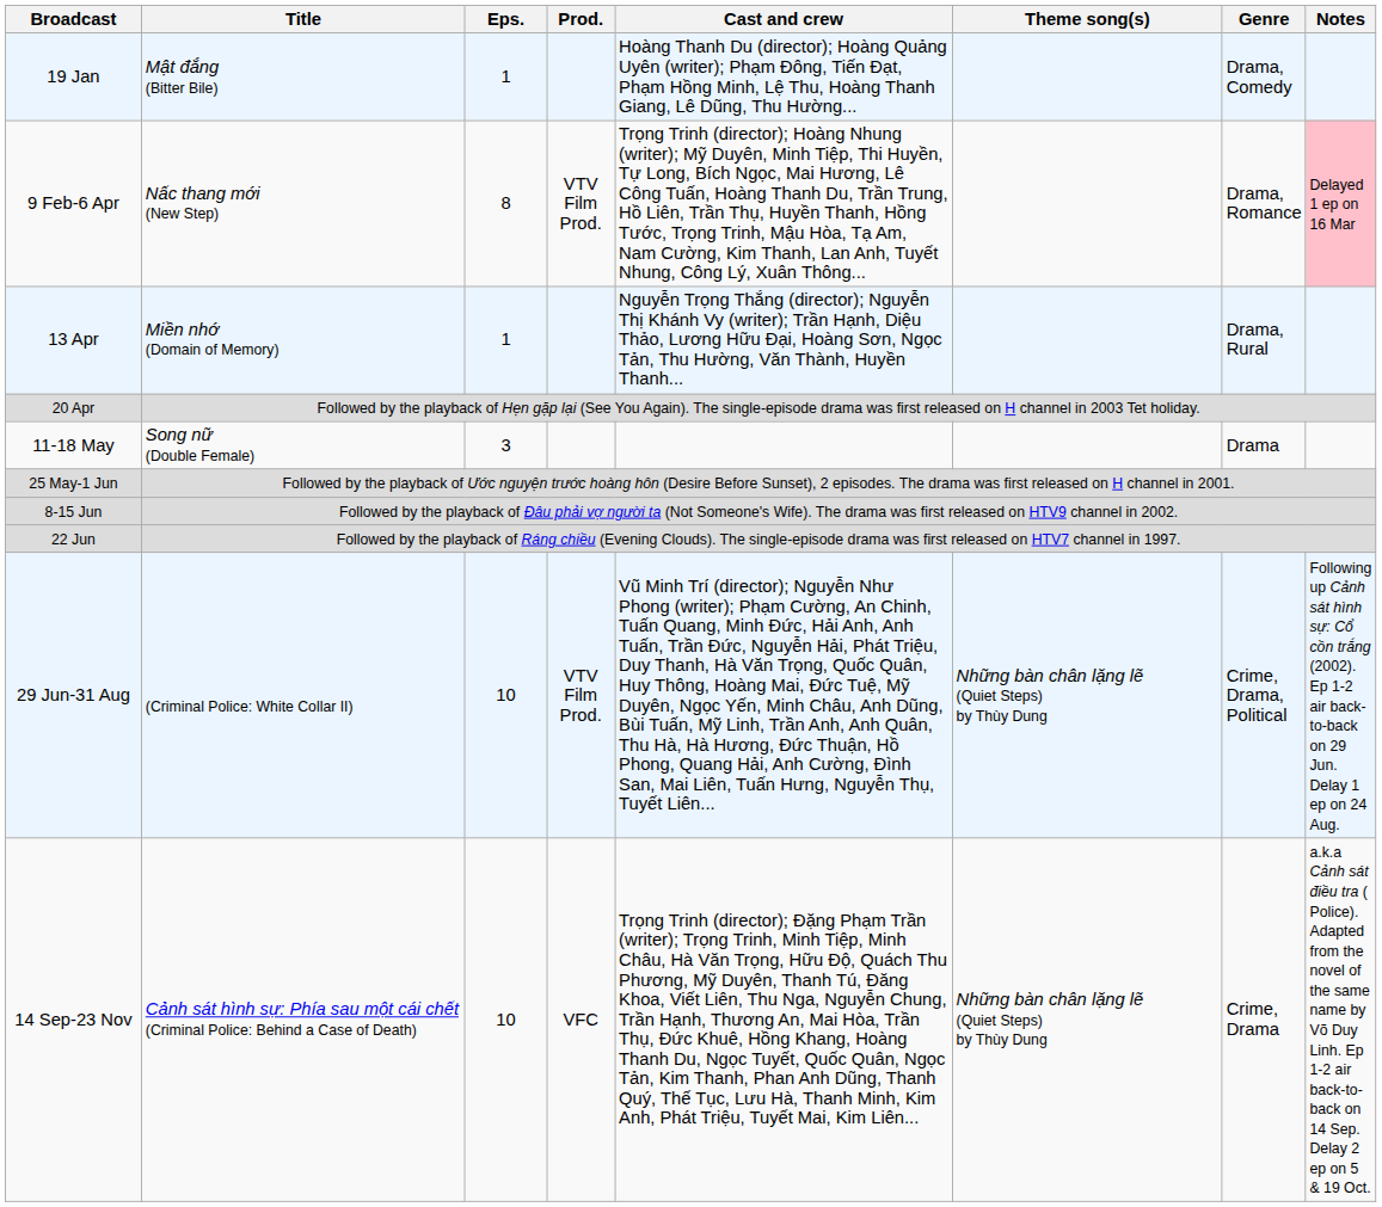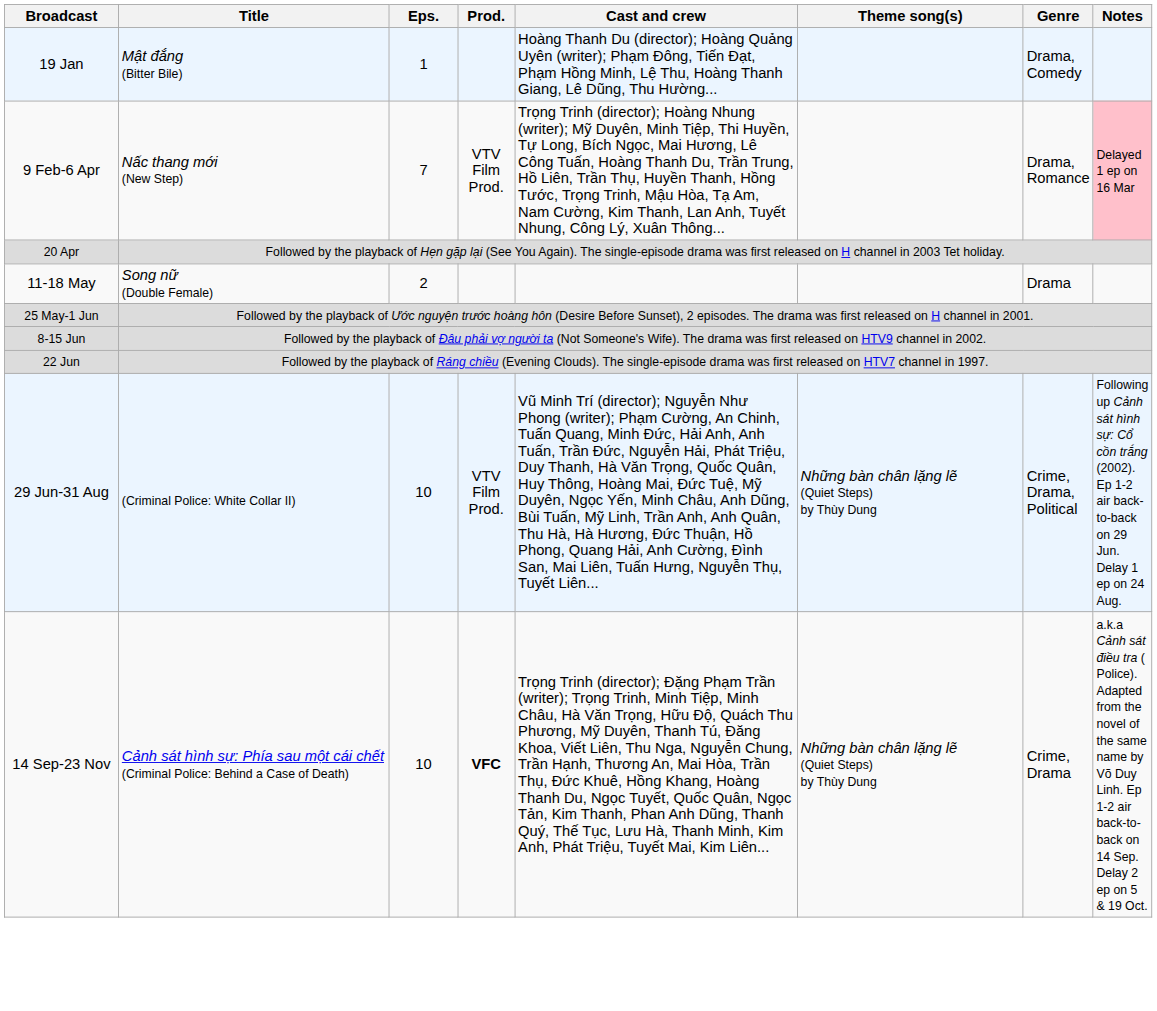 <table class="wikitable sortable">
 <tr>
 <th style="width:10%;">Broadcast</th>
 <th style="width:24%;">Title</th>
 <th style="width:6%;">Eps.</th>
 <th style="width:5%;">Prod.</th>
 <th style="width:25%;">Cast and crew</th>
 <th style="width:20%;">Theme song(s)</th>
 <th style="width:5%;">Genre</th>
 <th style="width:5%;">Notes</th>
 </tr>
 <tr ---- bgcolor="#ebf5ff">
 <td style="text-align:center;">19 Jan <br></td>
 <td><em>Mật đắng</em> <br><small>(Bitter Bile)</small></td>
 <td style="text-align:center;">1</td>
 <td style="text-align:center;"></td>
 <td>Hoàng Thanh Du (director); Hoàng Quảng Uyên (writer); Phạm Đông, Tiến Đạt, Phạm Hồng Minh, Lệ Thu, Hoàng Thanh Giang, Lê Dũng, Thu Hường...</td>
 <td></td>
 <td>Drama, Comedy</td>
 <td></td>
 </tr>
 <tr>
 <td style="text-align:center;">9 Feb-6 Apr <br></td>
 <td><em>Nấc thang mới</em> <br><small>(New Step)</small></td>
-<td style="text-align:center;">8</td>
+<td style="text-align:center;">7</td>
 <td style="text-align:center;">VTV Film Prod.</td>
 <td>Trọng Trinh (director); Hoàng Nhung (writer); Mỹ Duyên, Minh Tiệp, Thi Huyền, Tự Long, Bích Ngọc, Mai Hương, Lê Công Tuấn, Hoàng Thanh Du, Trần Trung, Hồ Liên, Trần Thụ, Huyền Thanh, Hồng Tước, Trọng Trinh, Mậu Hòa, Tạ Am, Nam Cường, Kim Thanh, Lan Anh, Tuyết Nhung, Công Lý, Xuân Thông...</td>
 <td></td>
 <td>Drama, Romance</td>
 <td style="background: pink;"><small>Delayed 1 ep on 16 Mar</small></td>
-</tr>
-<tr ---- bgcolor="#ebf5ff">
-<td style="text-align:center;">13 Apr <br></td>
-<td><em>Miền nhớ</em> <br><small>(Domain of Memory)</small></td>
-<td style="text-align:center;">1</td>
-<td style="text-align:center;"></td>
-<td>Nguyễn Trọng Thắng (director); Nguyễn Thị Khánh Vy (writer); Trần Hạnh, Diệu Thảo, Lương Hữu Đại, Hoàng Sơn, Ngọc Tản, Thu Hường, Văn Thành, Huyền Thanh...</td>
-<td></td>
-<td>Drama, Rural</td>
-<td></td>
 </tr>
 <tr ---- bgcolor="#DCDCDC">
 <td style="text-align:center;"><small>20 Apr</small></td>
 <td colspan="7" align=center><small>Followed by the playback of <em>Hẹn gặp lại</em> (See You Again). The single-episode drama was first released on <a href='#'>H</a> channel in 2003 Tet holiday.</small></td>
 </tr>
 <tr>
 <td style="text-align:center;">11-18 May</td>
 <td><em>Song nữ</em><br><small>(Double Female)</small></td>
-<td style="text-align:center;">3</td>
+<td style="text-align:center;">2</td>
 <td style="text-align:center;"></td>
 <td></td>
 <td></td>
 <td>Drama</td>
 <td></td>
 </tr>
 <tr ---- bgcolor="#DCDCDC">
 <td style="text-align:center;"><small>25 May-1 Jun</small></td>
 <td colspan="7" align=center><small>Followed by the playback of <em>Ước nguyện trước hoàng hôn</em> (Desire Before Sunset), 2 episodes. The drama was first released on <a href='#'>H</a> channel in 2001.</small></td>
 </tr>
 <tr ---- bgcolor="#DCDCDC">
 <td style="text-align:center;"><small>8-15 Jun</small></td>
 <td colspan="7" align=center><small>Followed by the playback of <em><a href='#'>Đâu phải vợ người ta</a></em> (Not Someone's Wife). The drama was first released on <a href='#'>HTV9</a> channel in 2002.</small></td>
 </tr>
 <tr ---- bgcolor="#DCDCDC">
 <td style="text-align:center;"><small>22 Jun</small></td>
 <td colspan="7" align=center><small>Followed by the playback of <em><a href='#'>Ráng chiều</a></em> (Evening Clouds). The single-episode drama was first released on <a href='#'>HTV7</a> channel in 1997.</small></td>
 </tr>
 <tr ---- bgcolor="#ebf5ff">
 <td style="text-align:center;">29 Jun-31 Aug <br></td>
 <td><em></em> <br><small>(Criminal Police: White Collar II)</small></td>
 <td style="text-align:center;">10</td>
 <td style="text-align:center;">VTV Film Prod.</td>
 <td>Vũ Minh Trí (director); Nguyễn Như Phong (writer); Phạm Cường, An Chinh, Tuấn Quang, Minh Đức, Hải Anh, Anh Tuấn, Trần Đức, Nguyễn Hải, Phát Triệu, Duy Thanh, Hà Văn Trọng, Quốc Quân, Huy Thông, Hoàng Mai, Đức Tuệ, Mỹ Duyên, Ngọc Yến, Minh Châu, Anh Dũng, Bùi Tuấn, Mỹ Linh, Trần Anh, Anh Quân, Thu Hà, Hà Hương, Đức Thuận, Hồ Phong, Quang Hải, Anh Cường, Đình San, Mai Liên, Tuấn Hưng, Nguyễn Thụ, Tuyết Liên...</td>
 <td><em>Những bàn chân lặng lẽ</em><br><small>(Quiet Steps)<br>by Thùy Dung</small></td>
 <td>Crime, Drama, Political</td>
 <td><small>Following up <em>Cảnh sát hình sự: Cổ cồn trắng</em> (2002). Ep 1-2 air back-to-back on 29 Jun. Delay 1 ep on 24 Aug.</small></td>
 </tr>
 <tr>
 <td style="text-align:center;">14 Sep-23 Nov <br></td>
 <td><em><a href='#'>Cảnh sát hình sự: Phía sau một cái chết</a></em> <br><small>(Criminal Police: Behind a Case of Death)</small></td>
 <td style="text-align:center;">10</td>
-<td style="text-align:center;">VFC</td>
+<td style="text-align:center;"><strong>VFC</strong></td>
 <td>Trọng Trinh (director); Đặng Phạm Trần (writer); Trọng Trinh, Minh Tiệp, Minh Châu, Hà Văn Trọng, Hữu Độ, Quách Thu Phương, Mỹ Duyên, Thanh Tú, Đăng Khoa, Viết Liên, Thu Nga, Nguyễn Chung, Trần Hạnh, Thương An, Mai Hòa, Trần Thụ, Đức Khuê, Hồng Khang, Hoàng Thanh Du, Ngọc Tuyết, Quốc Quân, Ngọc Tản, Kim Thanh, Phan Anh Dũng, Thanh Quý, Thế Tục, Lưu Hà, Thanh Minh, Kim Anh, Phát Triệu, Tuyết Mai, Kim Liên...</td>
 <td><em>Những bàn chân lặng lẽ</em><br><small>(Quiet Steps)<br>by Thùy Dung</small></td>
 <td>Crime, Drama</td>
 <td><small>a.k.a <em>Cảnh sát điều tra</em> ( Police).<br>Adapted from the novel of the same name by Võ Duy Linh. Ep 1-2 air back-to-back on 14 Sep. Delay 2 ep on 5 & 19 Oct.</small></td>
 </tr>
 </table>
